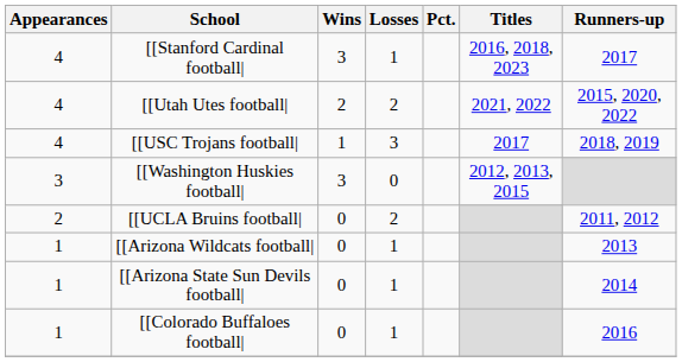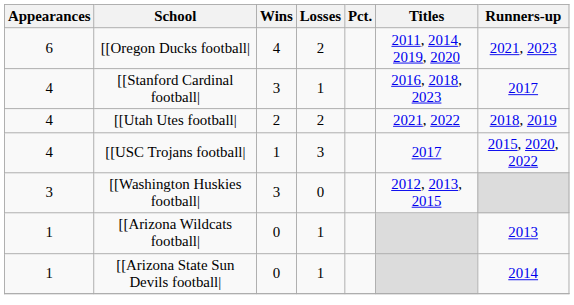 <table class="sortable wikitable" style="text-align:center">
 <tr>
 <th>Appearances</th>
 <th>School</th>
 <th>Wins</th>
 <th>Losses</th>
 <th>Pct.</th>
 <th>Titles</th>
 <th>Runners-up</th>
+</tr>
+<tr>
+<td>6</td>
+<td style=>[[Oregon Ducks football|</td>
+<td>4</td>
+<td>2</td>
+<td align=right></td>
+<td><a href='#'>2011</a>, <a href='#'>2014</a>, <a href='#'>2019</a>, <a href='#'>2020</a></td>
+<td><a href='#'>2021</a>, <a href='#'>2023</a></td>
 </tr>
 <tr>
 <td>4</td>
 <td style=>[[Stanford Cardinal football|</td>
 <td>3</td>
 <td>1</td>
 <td align=right></td>
 <td><a href='#'>2016</a>, <a href='#'>2018</a>, <a href='#'>2023</a></td>
 <td><a href='#'>2017</a></td>
 </tr>
 <tr>
 <td>4</td>
 <td style=>[[Utah Utes football|</td>
 <td>2</td>
 <td>2</td>
 <td align=right></td>
 <td><a href='#'>2021</a>, <a href='#'>2022</a></td>
-<td><a href='#'>2015</a>, <a href='#'>2020</a>, <a href='#'>2022</a></td>
+<td><a href='#'>2018</a>, <a href='#'>2019</a></td>
 </tr>
 <tr>
 <td>4</td>
 <td style=>[[USC Trojans football|</td>
 <td>1</td>
 <td>3</td>
 <td align=right></td>
 <td><a href='#'>2017</a></td>
-<td><a href='#'>2018</a>, <a href='#'>2019</a></td>
+<td><a href='#'>2015</a>, <a href='#'>2020</a>, <a href='#'>2022</a></td>
 </tr>
 <tr>
 <td>3</td>
 <td style=>[[Washington Huskies football|</td>
 <td>3</td>
 <td>0</td>
 <td align=right></td>
 <td><a href='#'>2012</a>, <a href='#'>2013</a>, <a href='#'>2015</a></td>
 <td style="background:#DCDCDC;"> </td>
-</tr>
-<tr>
-<td>2</td>
-<td style=>[[UCLA Bruins football|</td>
-<td>0</td>
-<td>2</td>
-<td align=right></td>
-<td style="background:#DCDCDC;"> </td>
-<td><a href='#'>2011</a>, <a href='#'>2012</a></td>
 </tr>
 <tr>
 <td>1</td>
 <td style=>[[Arizona Wildcats football|</td>
 <td>0</td>
 <td>1</td>
 <td align=right></td>
 <td style="background:#DCDCDC;"> </td>
 <td><a href='#'>2013</a></td>
 </tr>
 <tr>
 <td>1</td>
 <td style=>[[Arizona State Sun Devils football|</td>
 <td>0</td>
 <td>1</td>
 <td align=right></td>
 <td style="background:#DCDCDC;"> </td>
 <td><a href='#'>2014</a></td>
 </tr>
 <tr>
-<td>1</td>
-<td style=>[[Colorado Buffaloes football|</td>
-<td>0</td>
-<td>1</td>
-<td align=right></td>
-<td style="background:#DCDCDC;"> </td>
-<td><a href='#'>2016</a></td>
-</tr>
-<tr>
 </tr>
 </table>
